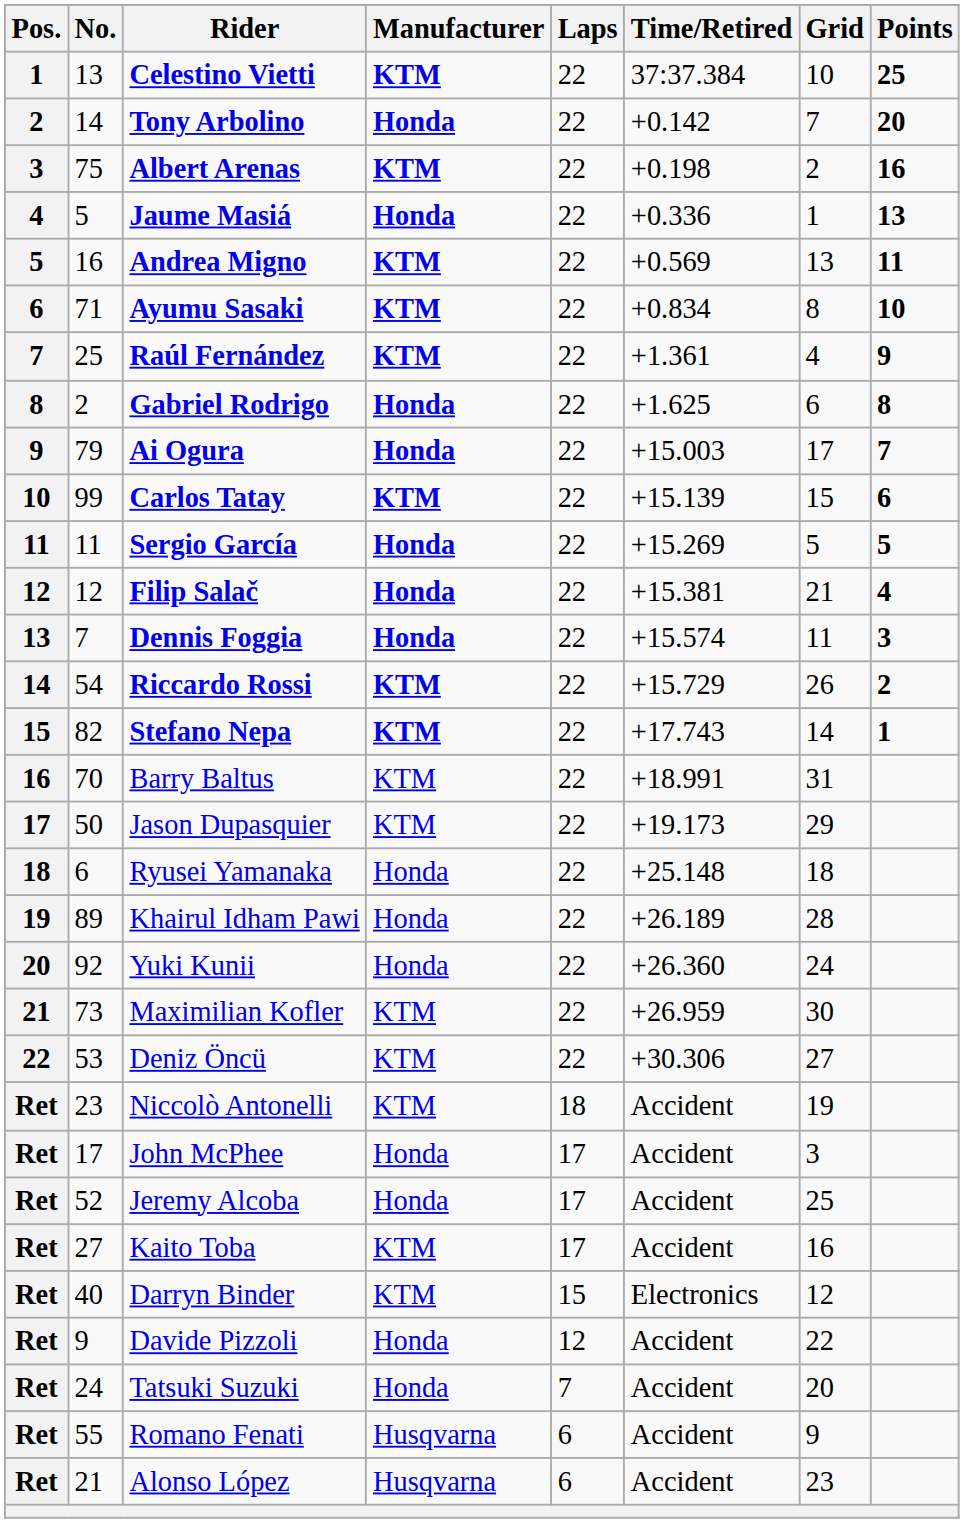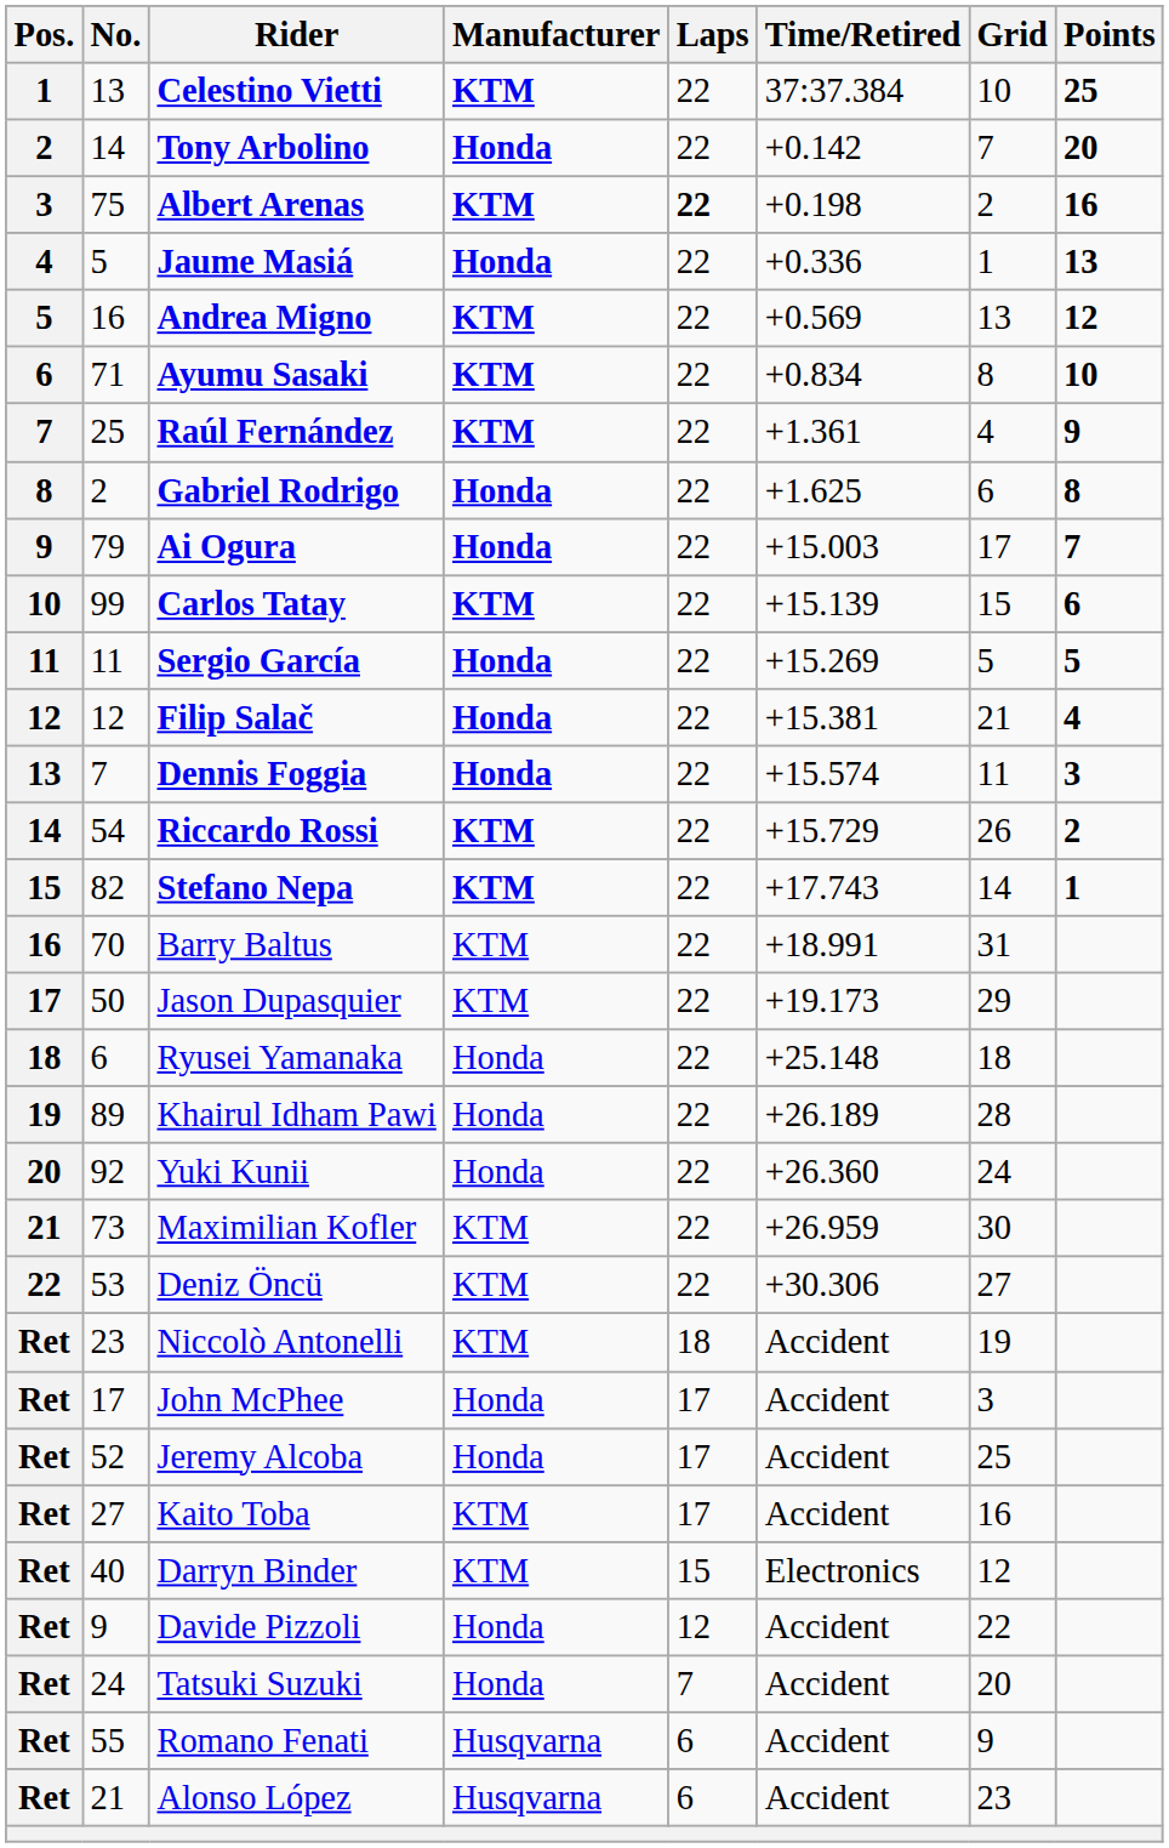 <table class="wikitable" style="font-size: 95%;">
 <tr>
 <th>Pos.</th>
 <th>No.</th>
 <th>Rider</th>
 <th>Manufacturer</th>
 <th>Laps</th>
 <th>Time/Retired</th>
 <th>Grid</th>
 <th>Points</th>
 </tr>
 <tr>
 <th>1</th>
 <td>13</td>
 <td> <strong><a href='#'>Celestino Vietti</a></strong></td>
 <td><strong><a href='#'>KTM</a></strong></td>
 <td>22</td>
 <td>37:37.384</td>
 <td>10</td>
 <td><strong>25</strong></td>
 </tr>
 <tr>
 <th>2</th>
 <td>14</td>
 <td> <strong><a href='#'>Tony Arbolino</a></strong></td>
 <td><strong><a href='#'>Honda</a></strong></td>
 <td>22</td>
 <td>+0.142</td>
 <td>7</td>
 <td><strong>20</strong></td>
 </tr>
 <tr>
 <th>3</th>
 <td>75</td>
 <td> <strong><a href='#'>Albert Arenas</a></strong></td>
 <td><strong><a href='#'>KTM</a></strong></td>
-<td>22</td>
+<td><strong>22</strong></td>
 <td>+0.198</td>
 <td>2</td>
 <td><strong>16</strong></td>
 </tr>
 <tr>
 <th>4</th>
 <td>5</td>
 <td> <strong><a href='#'>Jaume Masiá</a></strong></td>
 <td><strong><a href='#'>Honda</a></strong></td>
 <td>22</td>
 <td>+0.336</td>
 <td>1</td>
 <td><strong>13</strong></td>
 </tr>
 <tr>
 <th>5</th>
 <td>16</td>
 <td> <strong><a href='#'>Andrea Migno</a></strong></td>
 <td><strong><a href='#'>KTM</a></strong></td>
 <td>22</td>
 <td>+0.569</td>
 <td>13</td>
-<td><strong>11</strong></td>
+<td><strong>12</strong></td>
 </tr>
 <tr>
 <th>6</th>
 <td>71</td>
 <td> <strong><a href='#'>Ayumu Sasaki</a></strong></td>
 <td><strong><a href='#'>KTM</a></strong></td>
 <td>22</td>
 <td>+0.834</td>
 <td>8</td>
 <td><strong>10</strong></td>
 </tr>
 <tr>
 <th>7</th>
 <td>25</td>
 <td> <strong><a href='#'>Raúl Fernández</a></strong></td>
 <td><strong><a href='#'>KTM</a></strong></td>
 <td>22</td>
 <td>+1.361</td>
 <td>4</td>
 <td><strong>9</strong></td>
 </tr>
 <tr>
 <th>8</th>
 <td>2</td>
 <td> <strong><a href='#'>Gabriel Rodrigo</a></strong></td>
 <td><strong><a href='#'>Honda</a></strong></td>
 <td>22</td>
 <td>+1.625</td>
 <td>6</td>
 <td><strong>8</strong></td>
 </tr>
 <tr>
 <th>9</th>
 <td>79</td>
 <td> <strong><a href='#'>Ai Ogura</a></strong></td>
 <td><strong><a href='#'>Honda</a></strong></td>
 <td>22</td>
 <td>+15.003</td>
 <td>17</td>
 <td><strong>7</strong></td>
 </tr>
 <tr>
 <th>10</th>
 <td>99</td>
 <td> <strong><a href='#'>Carlos Tatay</a></strong></td>
 <td><strong><a href='#'>KTM</a></strong></td>
 <td>22</td>
 <td>+15.139</td>
 <td>15</td>
 <td><strong>6</strong></td>
 </tr>
 <tr>
 <th>11</th>
 <td>11</td>
 <td> <strong><a href='#'>Sergio García</a></strong></td>
 <td><strong><a href='#'>Honda</a></strong></td>
 <td>22</td>
 <td>+15.269</td>
 <td>5</td>
 <td><strong>5</strong></td>
 </tr>
 <tr>
 <th>12</th>
 <td>12</td>
 <td> <strong><a href='#'>Filip Salač</a></strong></td>
 <td><strong><a href='#'>Honda</a></strong></td>
 <td>22</td>
 <td>+15.381</td>
 <td>21</td>
 <td><strong>4</strong></td>
 </tr>
 <tr>
 <th>13</th>
 <td>7</td>
 <td> <strong><a href='#'>Dennis Foggia</a></strong></td>
 <td><strong><a href='#'>Honda</a></strong></td>
 <td>22</td>
 <td>+15.574</td>
 <td>11</td>
 <td><strong>3</strong></td>
 </tr>
 <tr>
 <th>14</th>
 <td>54</td>
 <td> <strong><a href='#'>Riccardo Rossi</a></strong></td>
 <td><strong><a href='#'>KTM</a></strong></td>
 <td>22</td>
 <td>+15.729</td>
 <td>26</td>
 <td><strong>2</strong></td>
 </tr>
 <tr>
 <th>15</th>
 <td>82</td>
 <td> <strong><a href='#'>Stefano Nepa</a></strong></td>
 <td><strong><a href='#'>KTM</a></strong></td>
 <td>22</td>
 <td>+17.743</td>
 <td>14</td>
 <td><strong>1</strong></td>
 </tr>
 <tr>
 <th>16</th>
 <td>70</td>
 <td> <a href='#'>Barry Baltus</a></td>
 <td><a href='#'>KTM</a></td>
 <td>22</td>
 <td>+18.991</td>
 <td>31</td>
 <td></td>
 </tr>
 <tr>
 <th>17</th>
 <td>50</td>
 <td> <a href='#'>Jason Dupasquier</a></td>
 <td><a href='#'>KTM</a></td>
 <td>22</td>
 <td>+19.173</td>
 <td>29</td>
 <td></td>
 </tr>
 <tr>
 <th>18</th>
 <td>6</td>
 <td> <a href='#'>Ryusei Yamanaka</a></td>
 <td><a href='#'>Honda</a></td>
 <td>22</td>
 <td>+25.148</td>
 <td>18</td>
 <td></td>
 </tr>
 <tr>
 <th>19</th>
 <td>89</td>
 <td> <a href='#'>Khairul Idham Pawi</a></td>
 <td><a href='#'>Honda</a></td>
 <td>22</td>
 <td>+26.189</td>
 <td>28</td>
 <td></td>
 </tr>
 <tr>
 <th>20</th>
 <td>92</td>
 <td> <a href='#'>Yuki Kunii</a></td>
 <td><a href='#'>Honda</a></td>
 <td>22</td>
 <td>+26.360</td>
 <td>24</td>
 <td></td>
 </tr>
 <tr>
 <th>21</th>
 <td>73</td>
 <td> <a href='#'>Maximilian Kofler</a></td>
 <td><a href='#'>KTM</a></td>
 <td>22</td>
 <td>+26.959</td>
 <td>30</td>
 <td></td>
 </tr>
 <tr>
 <th>22</th>
 <td>53</td>
 <td> <a href='#'>Deniz Öncü</a></td>
 <td><a href='#'>KTM</a></td>
 <td>22</td>
 <td>+30.306</td>
 <td>27</td>
 <td></td>
 </tr>
 <tr>
 <th>Ret</th>
 <td>23</td>
 <td> <a href='#'>Niccolò Antonelli</a></td>
 <td><a href='#'>KTM</a></td>
 <td>18</td>
 <td>Accident</td>
 <td>19</td>
 <td></td>
 </tr>
 <tr>
 <th>Ret</th>
 <td>17</td>
 <td> <a href='#'>John McPhee</a></td>
 <td><a href='#'>Honda</a></td>
 <td>17</td>
 <td>Accident</td>
 <td>3</td>
 <td></td>
 </tr>
 <tr>
 <th>Ret</th>
 <td>52</td>
 <td> <a href='#'>Jeremy Alcoba</a></td>
 <td><a href='#'>Honda</a></td>
 <td>17</td>
 <td>Accident</td>
 <td>25</td>
 <td></td>
 </tr>
 <tr>
 <th>Ret</th>
 <td>27</td>
 <td> <a href='#'>Kaito Toba</a></td>
 <td><a href='#'>KTM</a></td>
 <td>17</td>
 <td>Accident</td>
 <td>16</td>
 <td></td>
 </tr>
 <tr>
 <th>Ret</th>
 <td>40</td>
 <td> <a href='#'>Darryn Binder</a></td>
 <td><a href='#'>KTM</a></td>
 <td>15</td>
 <td>Electronics</td>
 <td>12</td>
 <td></td>
 </tr>
 <tr>
 <th>Ret</th>
 <td>9</td>
 <td> <a href='#'>Davide Pizzoli</a></td>
 <td><a href='#'>Honda</a></td>
 <td>12</td>
 <td>Accident</td>
 <td>22</td>
 <td></td>
 </tr>
 <tr>
 <th>Ret</th>
 <td>24</td>
 <td> <a href='#'>Tatsuki Suzuki</a></td>
 <td><a href='#'>Honda</a></td>
 <td>7</td>
 <td>Accident</td>
 <td>20</td>
 <td></td>
 </tr>
 <tr>
 <th>Ret</th>
 <td>55</td>
 <td> <a href='#'>Romano Fenati</a></td>
 <td><a href='#'>Husqvarna</a></td>
 <td>6</td>
 <td>Accident</td>
 <td>9</td>
 <td></td>
 </tr>
 <tr>
 <th>Ret</th>
 <td>21</td>
 <td> <a href='#'>Alonso López</a></td>
 <td><a href='#'>Husqvarna</a></td>
 <td>6</td>
 <td>Accident</td>
 <td>23</td>
 <td></td>
 </tr>
 <tr>
 <th colspan=8></th>
 </tr>
 </table>
